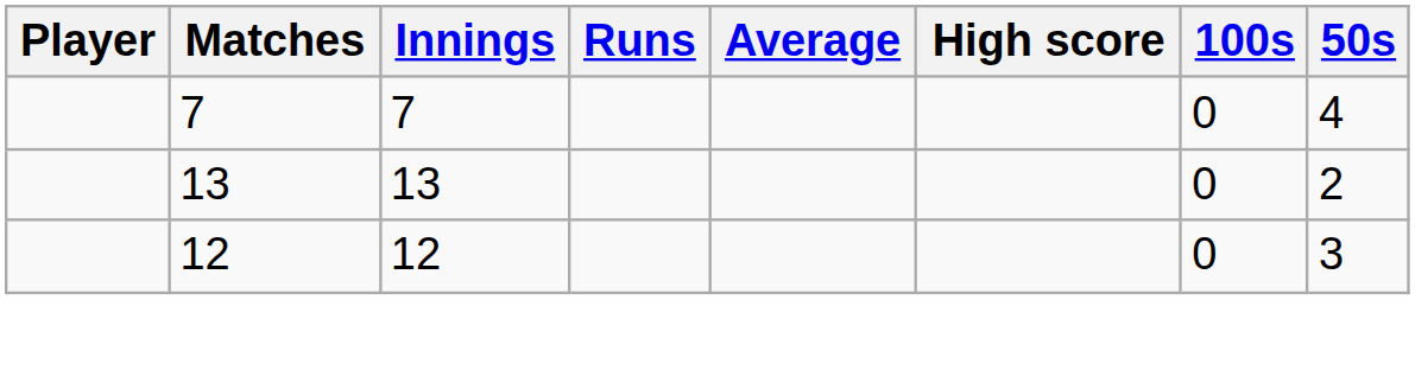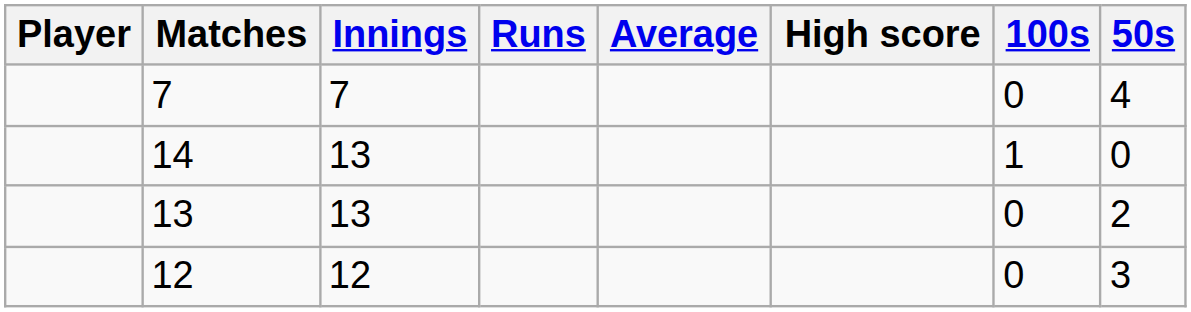 <table class="wikitable sortable" style="width:80%;">
 <tr>
 <th>Player</th>
 <th>Matches</th>
 <th><a href='#'>Innings</a></th>
 <th><a href='#'>Runs</a></th>
 <th><a href='#'>Average</a></th>
 <th>High score</th>
 <th><a href='#'>100s</a></th>
 <th><a href='#'>50s</a></th>
 </tr>
 <tr>
 <td></td>
 <td>7</td>
 <td>7</td>
 <td></td>
 <td></td>
 <td></td>
 <td>0</td>
 <td>4</td>
 </tr>
 <tr>
 <td></td>
+<td>14</td>
+<td>13</td>
+<td></td>
+<td></td>
+<td></td>
+<td>1</td>
+<td>0</td>
+</tr>
+<tr>
+<td></td>
 <td>13</td>
 <td>13</td>
 <td></td>
 <td></td>
 <td></td>
 <td>0</td>
 <td>2</td>
 </tr>
 <tr>
 <td></td>
 <td>12</td>
 <td>12</td>
 <td></td>
 <td></td>
 <td></td>
 <td>0</td>
 <td>3</td>
 </tr>
 </table>
